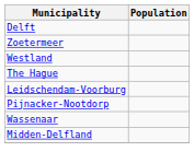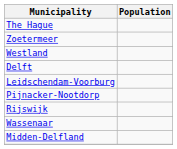 <table class="sortable wikitable">
 <tr>
 <th>Municipality</th>
 <th>Population</th>
 </tr>
 <tr>
-<td><a href='#'>Delft</a></td>
+<td><a href='#'>The Hague</a></td>
 <td></td>
 </tr>
 <tr>
 <td><a href='#'>Zoetermeer</a></td>
 <td></td>
 </tr>
 <tr>
 <td><a href='#'>Westland</a></td>
 <td></td>
 </tr>
 <tr>
-<td><a href='#'>The Hague</a></td>
+<td><a href='#'>Delft</a></td>
 <td></td>
 </tr>
 <tr>
 <td><a href='#'>Leidschendam-Voorburg</a></td>
 <td></td>
 </tr>
 <tr>
 <td><a href='#'>Pijnacker-Nootdorp</a></td>
+<td></td>
+</tr>
+<tr>
+<td><a href='#'>Rijswijk</a></td>
 <td></td>
 </tr>
 <tr>
 <td><a href='#'>Wassenaar</a></td>
 <td></td>
 </tr>
 <tr>
 <td><a href='#'>Midden-Delfland</a></td>
 <td></td>
 </tr>
 <tr>
 </tr>
 </table>
